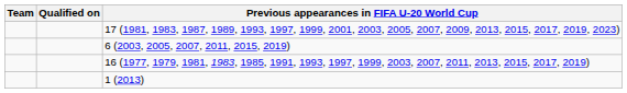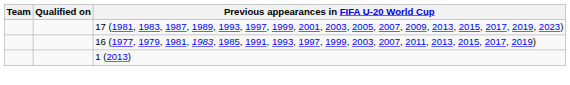 <table class="wikitable sortable">
 <tr>
 <th>Team</th>
 <th>Qualified on</th>
 <th data-sort-type="number">Previous appearances in <a href='#'>FIFA U-20 World Cup</a></th>
 </tr>
 <tr>
 <td></td>
 <td></td>
 <td>17 (<a href='#'>1981</a>, <a href='#'>1983</a>, <a href='#'>1987</a>, <a href='#'>1989</a>, <a href='#'>1993</a>, <a href='#'>1997</a>, <a href='#'>1999</a>, <a href='#'>2001</a>, <a href='#'>2003</a>, <a href='#'>2005</a>, <a href='#'>2007</a>, <a href='#'>2009</a>, <a href='#'>2013</a>, <a href='#'>2015</a>, <a href='#'>2017</a>, <a href='#'>2019</a>, <a href='#'>2023</a>)</td>
 </tr>
 <tr>
 <td></td>
 <td></td>
-<td>6 (<a href='#'>2003</a>, <a href='#'>2005</a>, <a href='#'>2007</a>, <a href='#'>2011</a>, <a href='#'>2015</a>, <a href='#'>2019</a>)</td>
-</tr>
-<tr>
-<td></td>
-<td></td>
 <td>16 (<a href='#'>1977</a>, <a href='#'>1979</a>, <a href='#'>1981</a>, <em><a href='#'>1983</a></em>, <a href='#'>1985</a>, <a href='#'>1991</a>, <a href='#'>1993</a>, <a href='#'>1997</a>, <a href='#'>1999</a>, <a href='#'>2003</a>, <a href='#'>2007</a>, <a href='#'>2011</a>, <a href='#'>2013</a>, <a href='#'>2015</a>, <a href='#'>2017</a>, <a href='#'>2019</a>)</td>
 </tr>
 <tr>
 <td></td>
 <td></td>
 <td>1 (<a href='#'>2013</a>)</td>
 </tr>
 </table>
